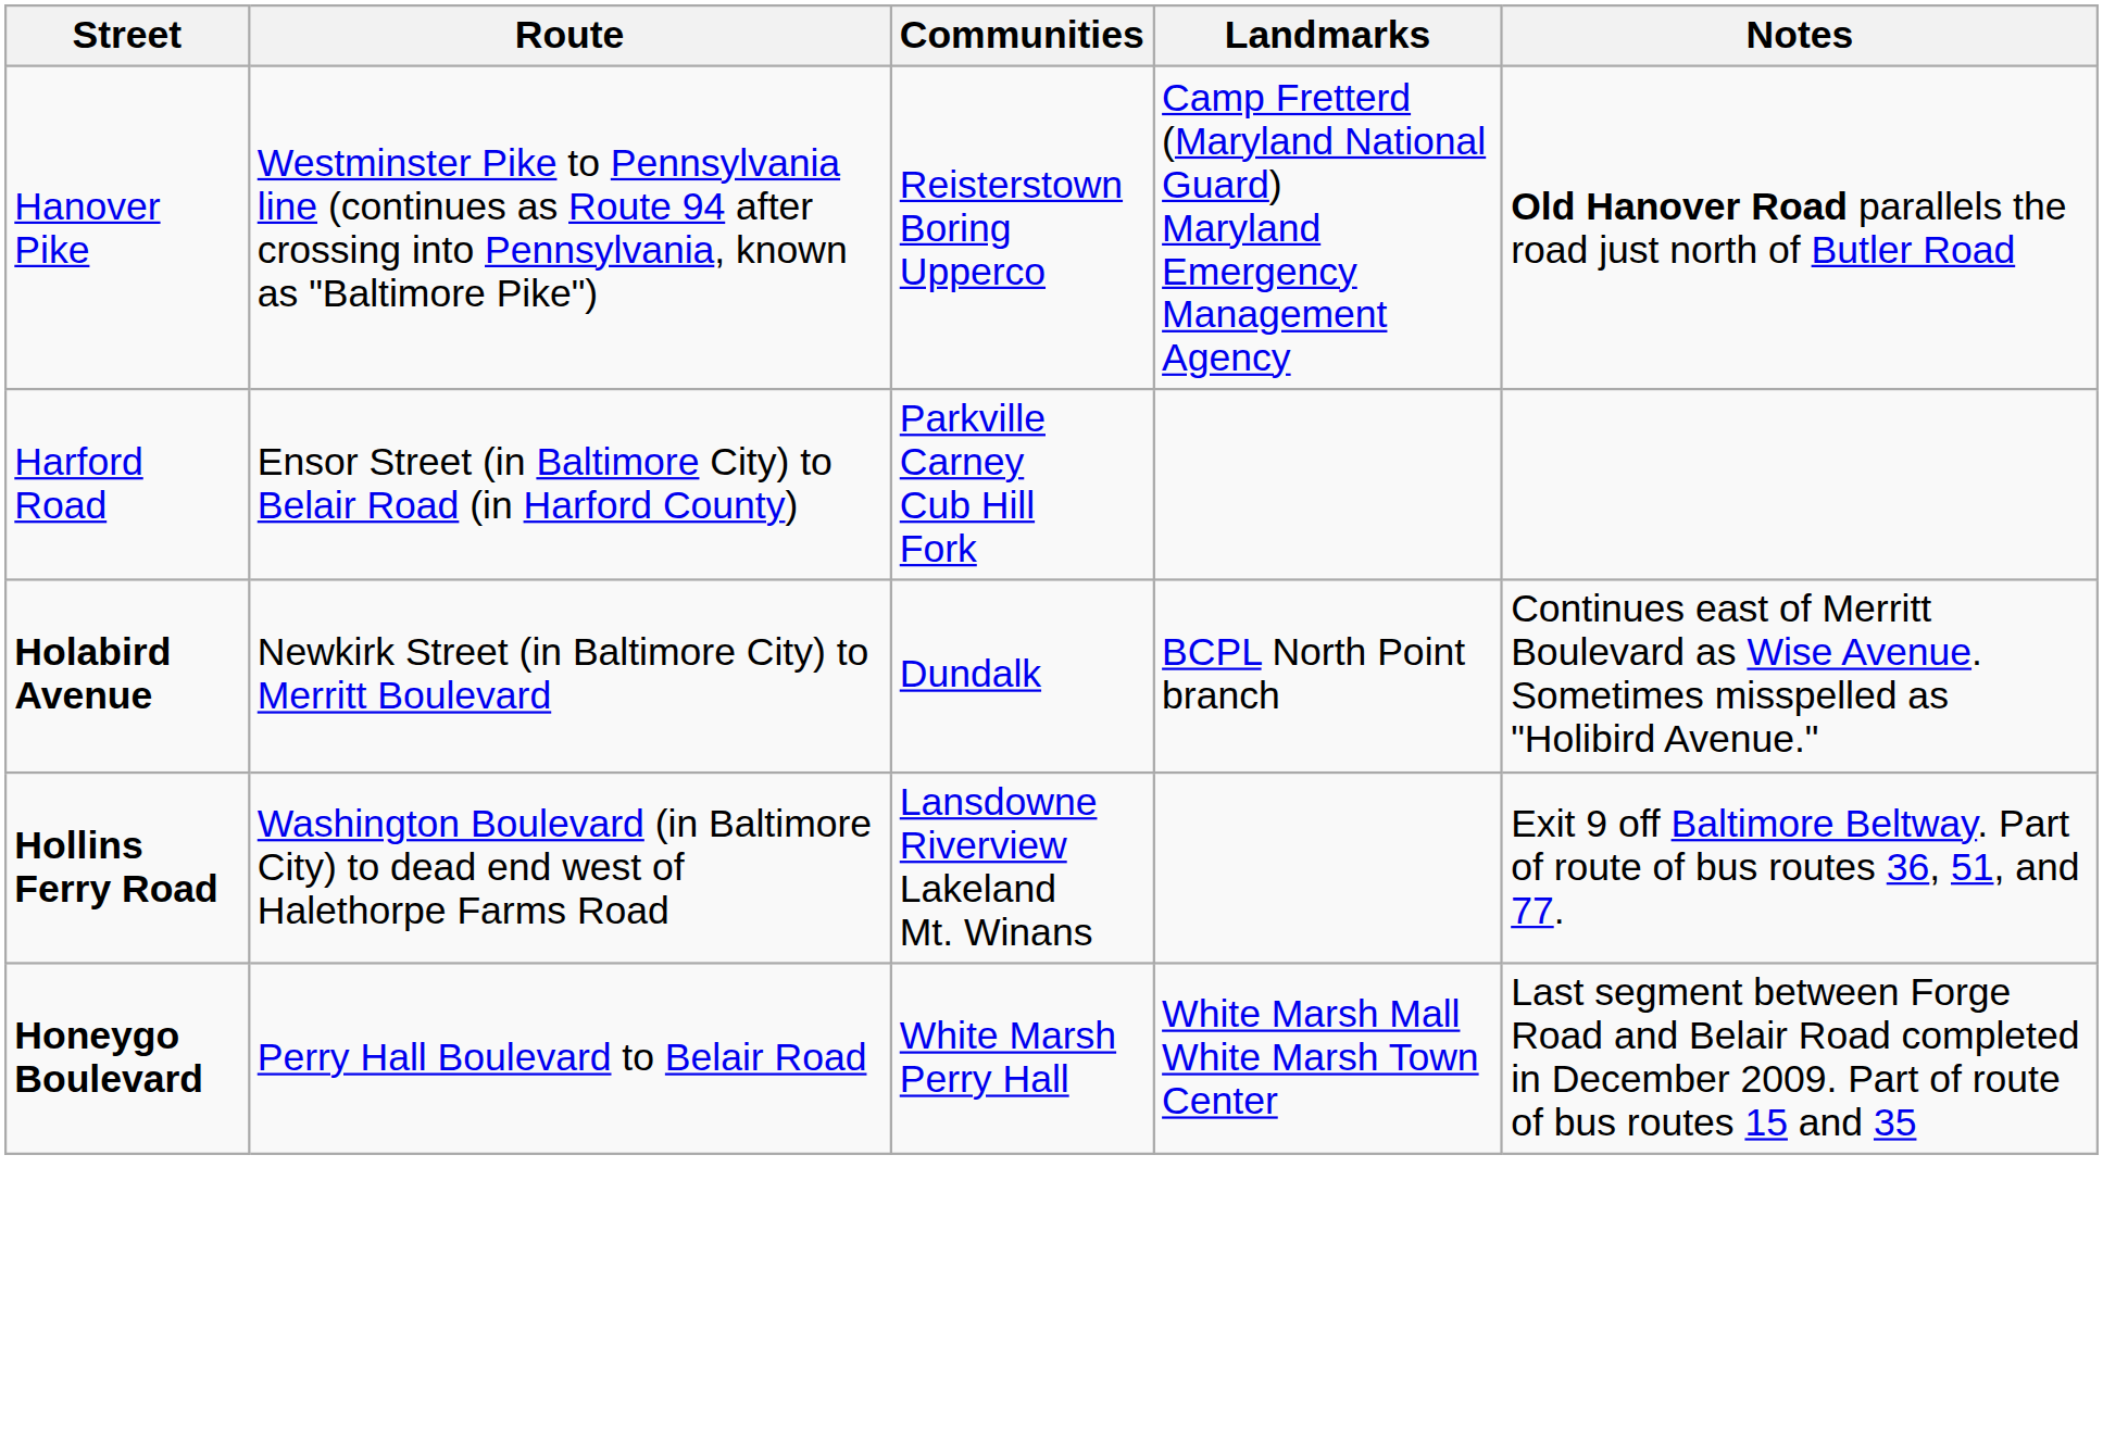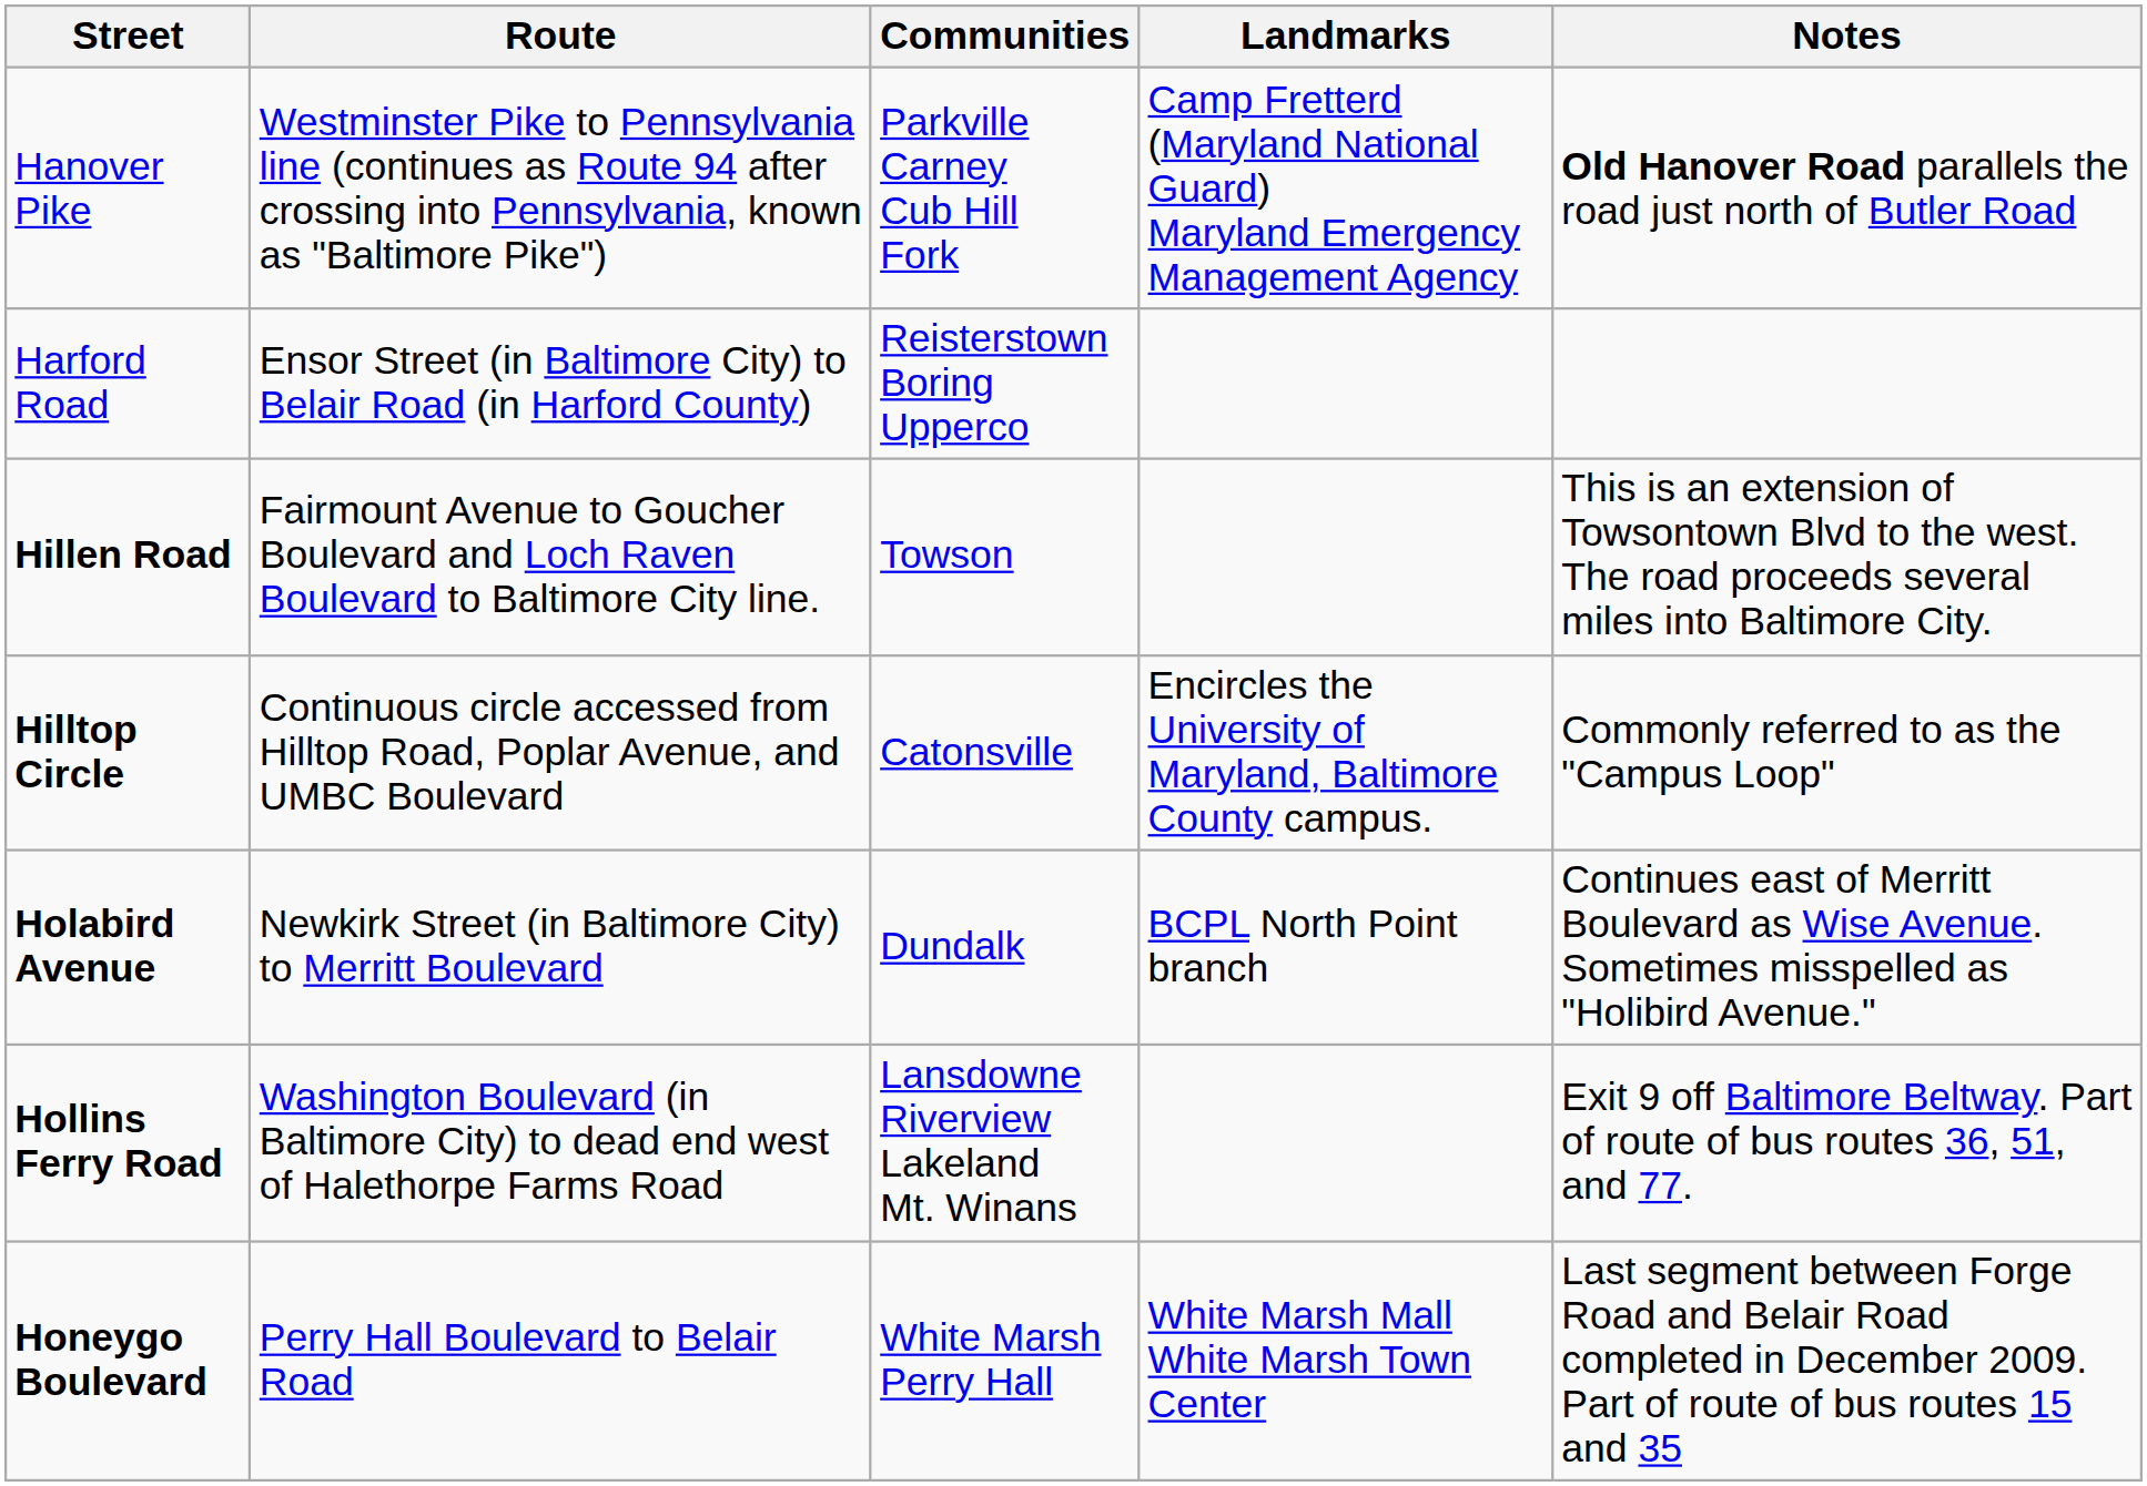 <table class="wikitable">
 <tr>
 <th>Street</th>
 <th>Route</th>
 <th>Communities</th>
 <th>Landmarks</th>
 <th>Notes</th>
 </tr>
 <tr>
 <td><a href='#'>Hanover Pike</a></td>
 <td><a href='#'>Westminster Pike</a> to <a href='#'>Pennsylvania line</a> (continues as <a href='#'>Route 94</a> after crossing into <a href='#'>Pennsylvania</a>, known as "Baltimore Pike")</td>
-<td><a href='#'>Reisterstown</a><br><a href='#'>Boring</a><br><a href='#'>Upperco</a></td>
+<td><a href='#'>Parkville</a><br><a href='#'>Carney</a><br><a href='#'>Cub Hill</a><br><a href='#'>Fork</a></td>
 <td><a href='#'>Camp Fretterd</a> (<a href='#'>Maryland National Guard</a>)<br><a href='#'>Maryland Emergency Management Agency</a></td>
 <td><strong>Old Hanover Road</strong> parallels the road just north of <a href='#'>Butler Road</a></td>
 </tr>
 <tr>
 <td><a href='#'>Harford Road</a></td>
 <td>Ensor Street (in <a href='#'>Baltimore</a> City) to <a href='#'>Belair Road</a> (in <a href='#'>Harford County</a>)</td>
-<td><a href='#'>Parkville</a><br><a href='#'>Carney</a><br><a href='#'>Cub Hill</a><br><a href='#'>Fork</a></td>
+<td><a href='#'>Reisterstown</a><br><a href='#'>Boring</a><br><a href='#'>Upperco</a></td>
 <td></td>
 <td></td>
+</tr>
+<tr>
+<td><strong>Hillen Road</strong></td>
+<td>Fairmount Avenue to Goucher Boulevard and <a href='#'>Loch Raven Boulevard</a> to Baltimore City line.</td>
+<td><a href='#'>Towson</a></td>
+<td></td>
+<td>This is an extension of Towsontown Blvd to the west.  The road proceeds several miles into Baltimore City.</td>
+</tr>
+<tr>
+<td><strong>Hilltop Circle</strong></td>
+<td>Continuous circle accessed from Hilltop Road, Poplar Avenue, and UMBC Boulevard</td>
+<td><a href='#'>Catonsville</a></td>
+<td>Encircles the <a href='#'>University of Maryland, Baltimore County</a> campus.</td>
+<td>Commonly referred to as the "Campus Loop"</td>
 </tr>
 <tr>
 <td><strong>Holabird Avenue</strong></td>
 <td>Newkirk Street (in Baltimore City) to <a href='#'>Merritt Boulevard</a></td>
 <td><a href='#'>Dundalk</a></td>
 <td><a href='#'>BCPL</a> North Point branch</td>
 <td>Continues east of Merritt Boulevard as <a href='#'>Wise Avenue</a>. Sometimes misspelled as "Holibird Avenue."</td>
 </tr>
 <tr>
 <td><strong>Hollins Ferry Road</strong></td>
 <td><a href='#'>Washington Boulevard</a> (in Baltimore City) to dead end west of Halethorpe Farms Road</td>
 <td><a href='#'>Lansdowne</a><br><a href='#'>Riverview</a><br>Lakeland<br>Mt. Winans</td>
 <td></td>
 <td>Exit 9 off <a href='#'>Baltimore Beltway</a>. Part of route of bus routes <a href='#'>36</a>, <a href='#'>51</a>, and <a href='#'>77</a>.</td>
 </tr>
 <tr>
 <td><strong>Honeygo Boulevard</strong></td>
 <td><a href='#'>Perry Hall Boulevard</a> to <a href='#'>Belair Road</a></td>
 <td><a href='#'>White Marsh</a><br><a href='#'>Perry Hall</a></td>
 <td><a href='#'>White Marsh Mall</a><br><a href='#'>White Marsh Town Center</a></td>
 <td>Last segment between Forge Road and Belair Road completed in December 2009. Part of route of bus routes <a href='#'>15</a> and <a href='#'>35</a></td>
 </tr>
 </table>
